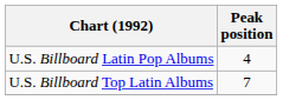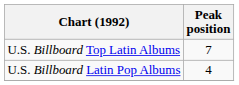 <table class="wikitable">
 <tr>
 <th align="left">Chart (1992)</th>
 <th align="left">Peak<br>position</th>
 </tr>
 <tr>
+<td align="left">U.S. <em>Billboard</em> <a href='#'>Top Latin Albums</a></td>
+<td align="center">7</td>
+</tr>
+<tr>
 <td align="left">U.S. <em>Billboard</em> <a href='#'>Latin Pop Albums</a></td>
 <td align="center">4</td>
 </tr>
 <tr>
-<td align="left">U.S. <em>Billboard</em> <a href='#'>Top Latin Albums</a></td>
-<td align="center">7</td>
-</tr>
-<tr>
 </tr>
 </table>
